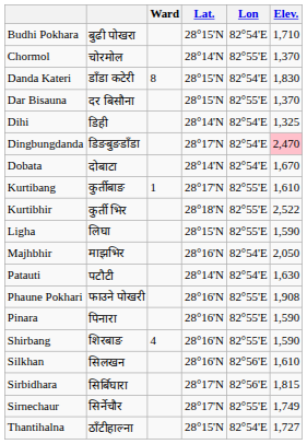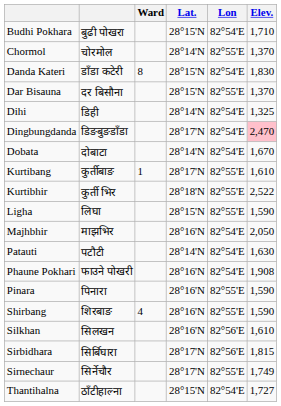 <table class="wikitable">
 <tr>
 <th></th>
 <th></th>
 <th>Ward</th>
 <th><a href='#'>Lat.</a></th>
 <th><a href='#'>Lon</a></th>
 <th><a href='#'>Elev.</a></th>
 </tr>
 <tr>
 <td>Budhi Pokhara</td>
 <td>बुढी पोखरा</td>
 <td></td>
 <td>28°15'N</td>
 <td>82°54'E</td>
 <td>1,710</td>
 </tr>
 <tr>
 <td>Chormol</td>
 <td>चोरमोल</td>
 <td></td>
 <td>28°14'N</td>
 <td>82°55'E</td>
 <td>1,370</td>
 </tr>
 <tr>
 <td>Danda Kateri</td>
 <td>डाँडा कटेरी</td>
 <td>8</td>
 <td>28°15'N</td>
 <td>82°54'E</td>
 <td>1,830</td>
 </tr>
 <tr>
 <td>Dar Bisauna</td>
 <td>दर बिसौना</td>
 <td></td>
 <td>28°15'N</td>
 <td>82°55'E</td>
 <td>1,370</td>
 </tr>
 <tr>
 <td>Dihi</td>
 <td>डिही</td>
 <td></td>
 <td>28°14'N</td>
 <td>82°54'E</td>
 <td>1,325</td>
 </tr>
 <tr>
 <td>Dingbungdanda</td>
 <td>डिङबुङडाँडा</td>
 <td></td>
 <td>28°17'N</td>
 <td>82°54'E</td>
 <td style="background: pink;">2,470</td>
 </tr>
 <tr>
 <td>Dobata</td>
 <td>दोबाटा</td>
 <td></td>
 <td>28°14'N</td>
 <td>82°54'E</td>
 <td>1,670</td>
 </tr>
 <tr>
 <td>Kurtibang</td>
 <td>कुर्तीबाङ</td>
 <td>1</td>
 <td>28°17'N</td>
 <td>82°55'E</td>
 <td>1,610</td>
 </tr>
 <tr>
 <td>Kurtibhir</td>
 <td>कुर्ती भिर</td>
 <td></td>
 <td>28°18'N</td>
 <td>82°55'E</td>
 <td>2,522</td>
 </tr>
 <tr>
 <td>Ligha</td>
 <td>लिघा</td>
 <td></td>
 <td>28°15'N</td>
 <td>82°55'E</td>
 <td>1,590</td>
 </tr>
 <tr>
 <td>Majhbhir</td>
 <td>माझभिर</td>
 <td></td>
 <td>28°16'N</td>
 <td>82°54'E</td>
 <td>2,050</td>
 </tr>
 <tr>
 <td>Patauti</td>
 <td>पटौटी</td>
 <td></td>
 <td>28°14'N</td>
 <td>82°54'E</td>
 <td>1,630</td>
 </tr>
 <tr>
 <td>Phaune Pokhari</td>
 <td>फाउने पोखरी</td>
 <td></td>
 <td>28°16'N</td>
-<td>82°55'E</td>
+<td>82°54'E</td>
 <td>1,908</td>
 </tr>
 <tr>
 <td>Pinara</td>
 <td>पिनारा</td>
 <td></td>
 <td>28°16'N</td>
 <td>82°55'E</td>
 <td>1,590</td>
 </tr>
 <tr>
 <td>Shirbang</td>
 <td>शिरबाङ</td>
 <td>4</td>
 <td>28°16'N</td>
 <td>82°55'E</td>
 <td>1,590</td>
 </tr>
 <tr>
 <td>Silkhan</td>
 <td>सिलखन</td>
 <td></td>
 <td>28°16'N</td>
 <td>82°56'E</td>
 <td>1,610</td>
 </tr>
 <tr>
 <td>Sirbidhara</td>
 <td>सिर्बिघारा</td>
 <td></td>
 <td>28°17'N</td>
 <td>82°56'E</td>
 <td>1,815</td>
 </tr>
 <tr>
 <td>Sirnechaur</td>
 <td>सिर्नेचौर</td>
 <td></td>
 <td>28°17'N</td>
 <td>82°55'E</td>
 <td>1,749</td>
 </tr>
 <tr>
 <td>Thantihalna</td>
 <td>ठाँटीहाल्ना</td>
 <td></td>
 <td>28°15'N</td>
 <td>82°54'E</td>
 <td>1,727</td>
 </tr>
 </table>
